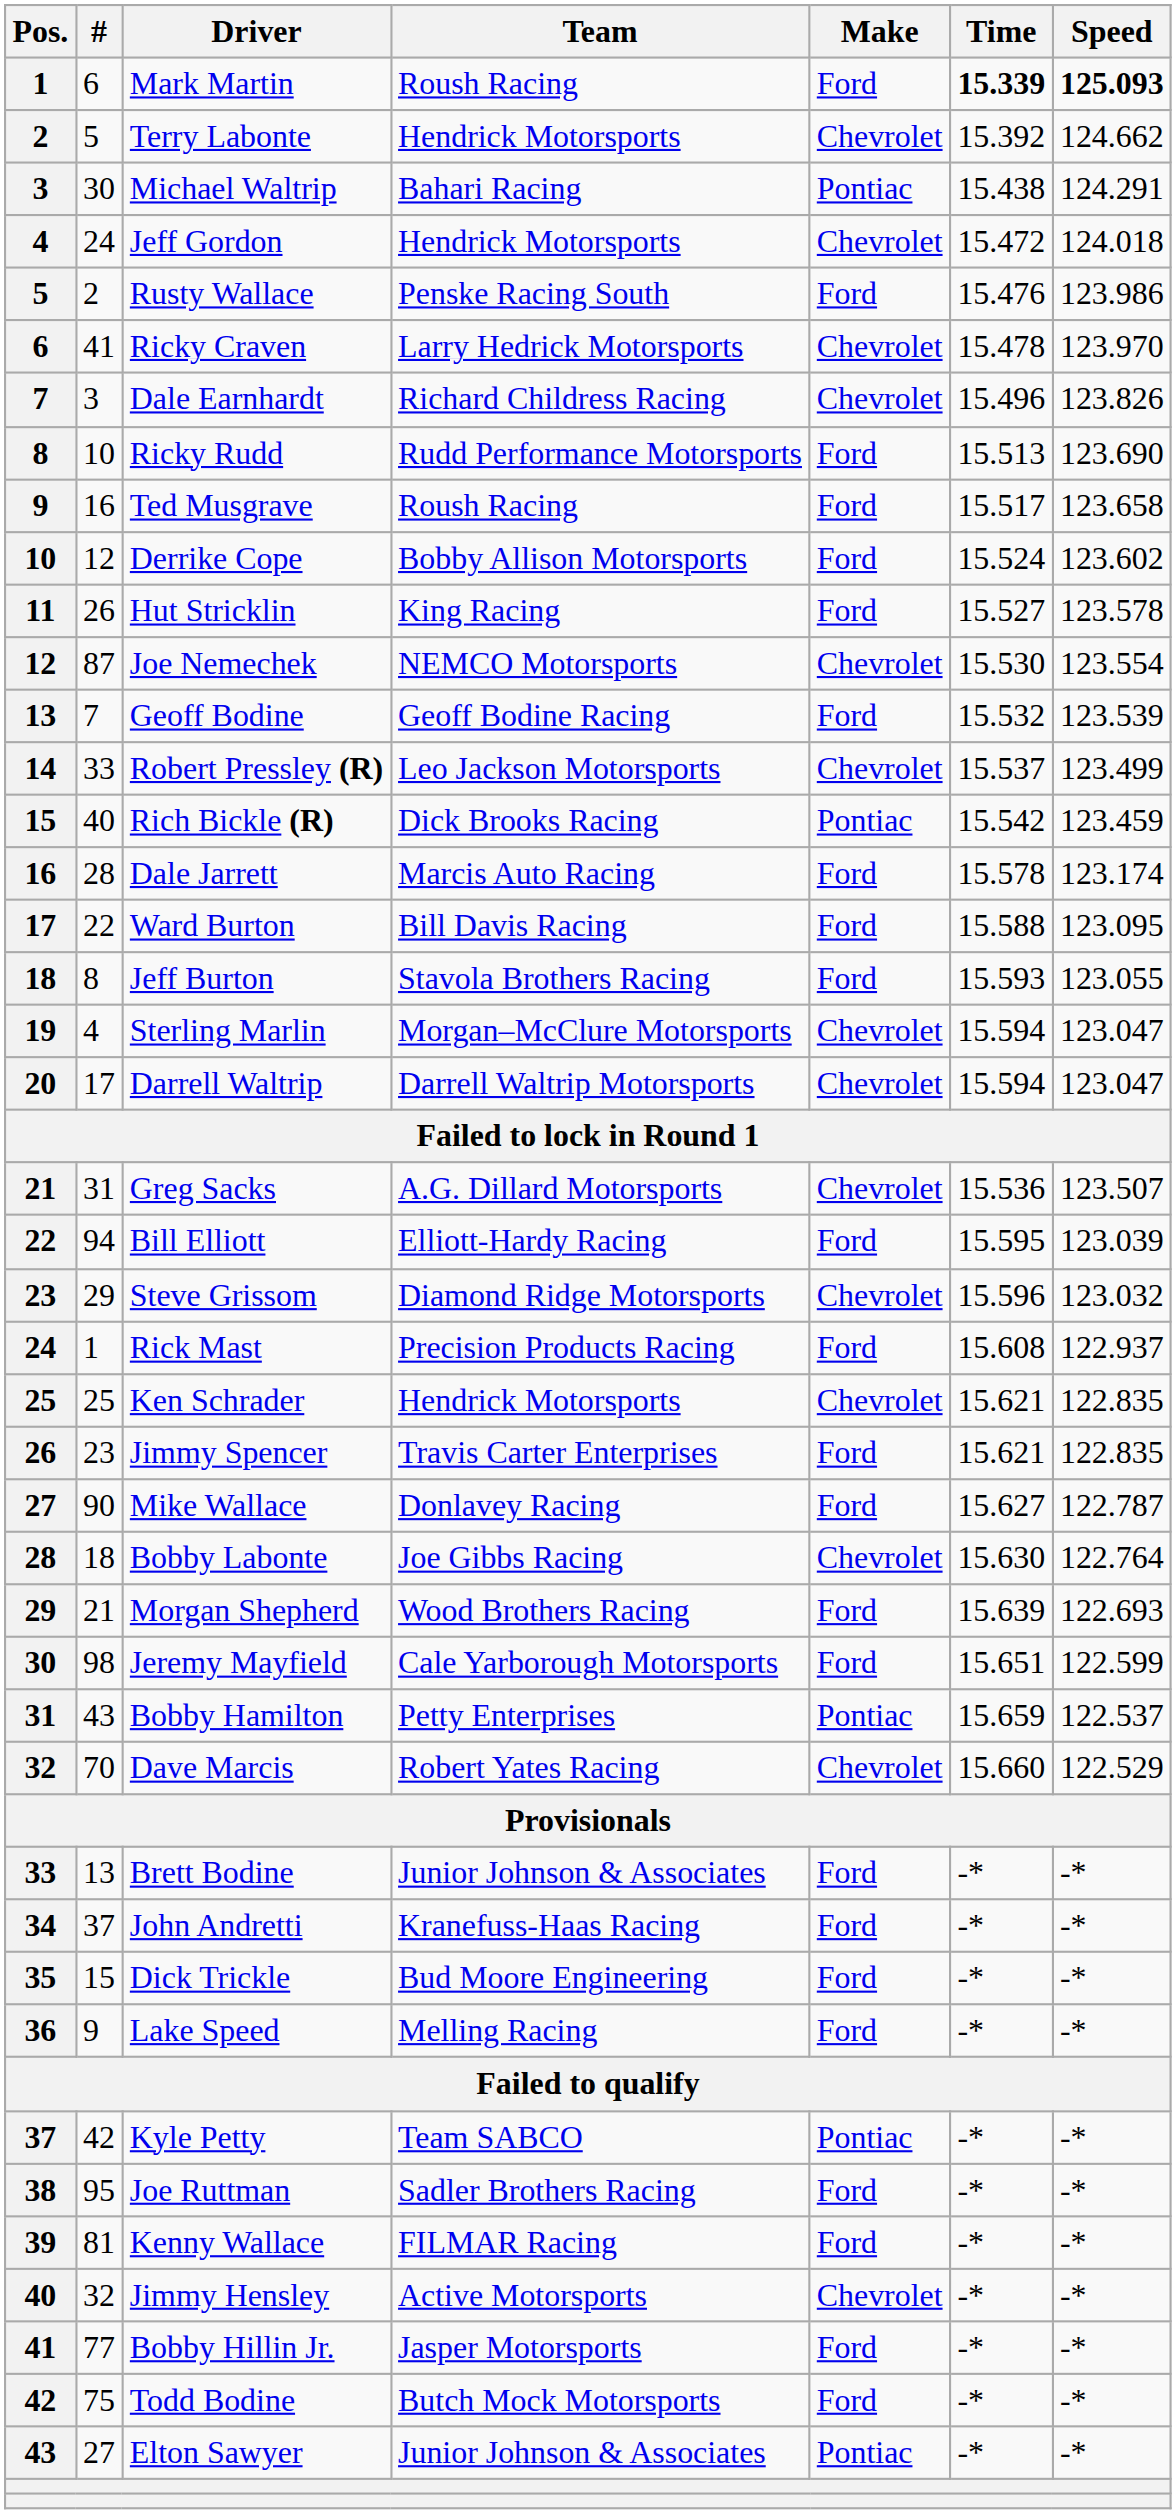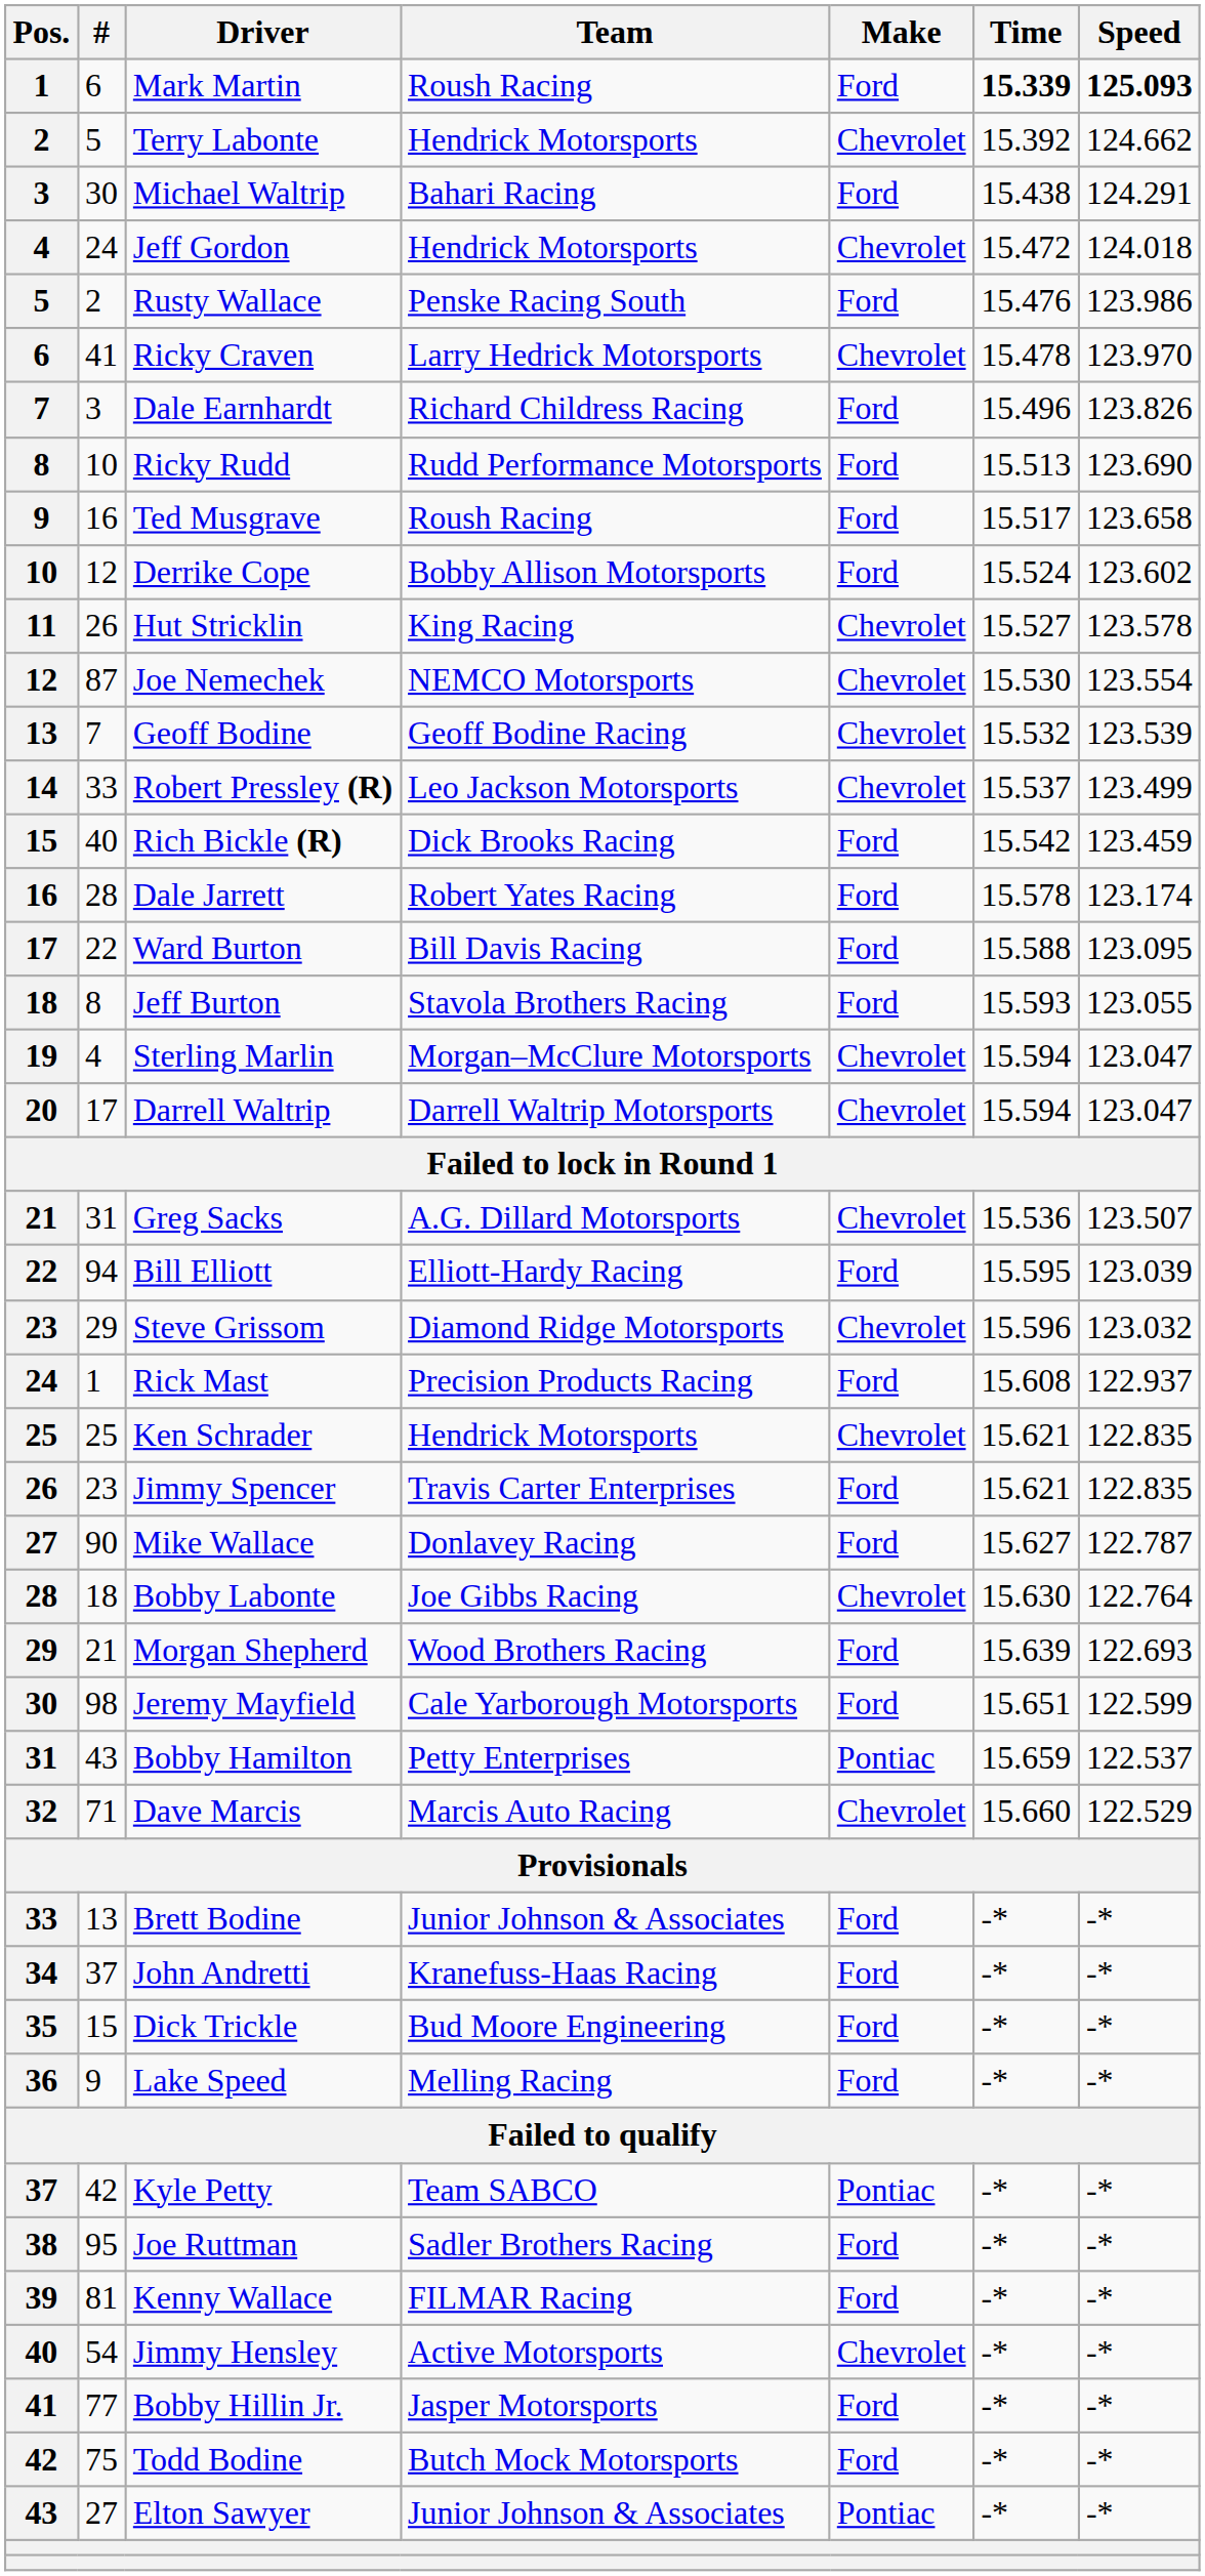 <table class="wikitable" style="font-size:95%">
 <tr>
 <th>Pos.</th>
 <th>#</th>
 <th>Driver</th>
 <th>Team</th>
 <th>Make</th>
 <th>Time</th>
 <th>Speed</th>
 </tr>
 <tr>
 <th>1</th>
 <td>6</td>
 <td><a href='#'>Mark Martin</a></td>
 <td><a href='#'>Roush Racing</a></td>
 <td><a href='#'>Ford</a></td>
 <td><strong>15.339</strong></td>
 <td><strong>125.093</strong></td>
 </tr>
 <tr>
 <th>2</th>
 <td>5</td>
 <td><a href='#'>Terry Labonte</a></td>
 <td><a href='#'>Hendrick Motorsports</a></td>
 <td><a href='#'>Chevrolet</a></td>
 <td>15.392</td>
 <td>124.662</td>
 </tr>
 <tr>
 <th>3</th>
 <td>30</td>
 <td><a href='#'>Michael Waltrip</a></td>
 <td><a href='#'>Bahari Racing</a></td>
-<td><a href='#'>Pontiac</a></td>
+<td><a href='#'>Ford</a></td>
 <td>15.438</td>
 <td>124.291</td>
 </tr>
 <tr>
 <th>4</th>
 <td>24</td>
 <td><a href='#'>Jeff Gordon</a></td>
 <td><a href='#'>Hendrick Motorsports</a></td>
 <td><a href='#'>Chevrolet</a></td>
 <td>15.472</td>
 <td>124.018</td>
 </tr>
 <tr>
 <th>5</th>
 <td>2</td>
 <td><a href='#'>Rusty Wallace</a></td>
 <td><a href='#'>Penske Racing South</a></td>
 <td><a href='#'>Ford</a></td>
 <td>15.476</td>
 <td>123.986</td>
 </tr>
 <tr>
 <th>6</th>
 <td>41</td>
 <td><a href='#'>Ricky Craven</a></td>
 <td><a href='#'>Larry Hedrick Motorsports</a></td>
 <td><a href='#'>Chevrolet</a></td>
 <td>15.478</td>
 <td>123.970</td>
 </tr>
 <tr>
 <th>7</th>
 <td>3</td>
 <td><a href='#'>Dale Earnhardt</a></td>
 <td><a href='#'>Richard Childress Racing</a></td>
-<td><a href='#'>Chevrolet</a></td>
+<td><a href='#'>Ford</a></td>
 <td>15.496</td>
 <td>123.826</td>
 </tr>
 <tr>
 <th>8</th>
 <td>10</td>
 <td><a href='#'>Ricky Rudd</a></td>
 <td><a href='#'>Rudd Performance Motorsports</a></td>
 <td><a href='#'>Ford</a></td>
 <td>15.513</td>
 <td>123.690</td>
 </tr>
 <tr>
 <th>9</th>
 <td>16</td>
 <td><a href='#'>Ted Musgrave</a></td>
 <td><a href='#'>Roush Racing</a></td>
 <td><a href='#'>Ford</a></td>
 <td>15.517</td>
 <td>123.658</td>
 </tr>
 <tr>
 <th>10</th>
 <td>12</td>
 <td><a href='#'>Derrike Cope</a></td>
 <td><a href='#'>Bobby Allison Motorsports</a></td>
 <td><a href='#'>Ford</a></td>
 <td>15.524</td>
 <td>123.602</td>
 </tr>
 <tr>
 <th>11</th>
 <td>26</td>
 <td><a href='#'>Hut Stricklin</a></td>
 <td><a href='#'>King Racing</a></td>
-<td><a href='#'>Ford</a></td>
+<td><a href='#'>Chevrolet</a></td>
 <td>15.527</td>
 <td>123.578</td>
 </tr>
 <tr>
 <th>12</th>
 <td>87</td>
 <td><a href='#'>Joe Nemechek</a></td>
 <td><a href='#'>NEMCO Motorsports</a></td>
 <td><a href='#'>Chevrolet</a></td>
 <td>15.530</td>
 <td>123.554</td>
 </tr>
 <tr>
 <th>13</th>
 <td>7</td>
 <td><a href='#'>Geoff Bodine</a></td>
 <td><a href='#'>Geoff Bodine Racing</a></td>
-<td><a href='#'>Ford</a></td>
+<td><a href='#'>Chevrolet</a></td>
 <td>15.532</td>
 <td>123.539</td>
 </tr>
 <tr>
 <th>14</th>
 <td>33</td>
 <td><a href='#'>Robert Pressley</a> <strong>(R)</strong></td>
 <td><a href='#'>Leo Jackson Motorsports</a></td>
 <td><a href='#'>Chevrolet</a></td>
 <td>15.537</td>
 <td>123.499</td>
 </tr>
 <tr>
 <th>15</th>
 <td>40</td>
 <td><a href='#'>Rich Bickle</a> <strong>(R)</strong></td>
 <td><a href='#'>Dick Brooks Racing</a></td>
-<td><a href='#'>Pontiac</a></td>
+<td><a href='#'>Ford</a></td>
 <td>15.542</td>
 <td>123.459</td>
 </tr>
 <tr>
 <th>16</th>
 <td>28</td>
 <td><a href='#'>Dale Jarrett</a></td>
-<td><a href='#'>Marcis Auto Racing</a></td>
+<td><a href='#'>Robert Yates Racing</a></td>
 <td><a href='#'>Ford</a></td>
 <td>15.578</td>
 <td>123.174</td>
 </tr>
 <tr>
 <th>17</th>
 <td>22</td>
 <td><a href='#'>Ward Burton</a></td>
 <td><a href='#'>Bill Davis Racing</a></td>
 <td><a href='#'>Ford</a></td>
 <td>15.588</td>
 <td>123.095</td>
 </tr>
 <tr>
 <th>18</th>
 <td>8</td>
 <td><a href='#'>Jeff Burton</a></td>
 <td><a href='#'>Stavola Brothers Racing</a></td>
 <td><a href='#'>Ford</a></td>
 <td>15.593</td>
 <td>123.055</td>
 </tr>
 <tr>
 <th>19</th>
 <td>4</td>
 <td><a href='#'>Sterling Marlin</a></td>
 <td><a href='#'>Morgan–McClure Motorsports</a></td>
 <td><a href='#'>Chevrolet</a></td>
 <td>15.594</td>
 <td>123.047</td>
 </tr>
 <tr>
 <th>20</th>
 <td>17</td>
 <td><a href='#'>Darrell Waltrip</a></td>
 <td><a href='#'>Darrell Waltrip Motorsports</a></td>
 <td><a href='#'>Chevrolet</a></td>
 <td>15.594</td>
 <td>123.047</td>
 </tr>
 <tr>
 <th colspan="7">Failed to lock in Round 1</th>
 </tr>
 <tr>
 <th>21</th>
 <td>31</td>
 <td><a href='#'>Greg Sacks</a></td>
 <td><a href='#'>A.G. Dillard Motorsports</a></td>
 <td><a href='#'>Chevrolet</a></td>
 <td>15.536</td>
 <td>123.507</td>
 </tr>
 <tr>
 <th>22</th>
 <td>94</td>
 <td><a href='#'>Bill Elliott</a></td>
 <td><a href='#'>Elliott-Hardy Racing</a></td>
 <td><a href='#'>Ford</a></td>
 <td>15.595</td>
 <td>123.039</td>
 </tr>
 <tr>
 <th>23</th>
 <td>29</td>
 <td><a href='#'>Steve Grissom</a></td>
 <td><a href='#'>Diamond Ridge Motorsports</a></td>
 <td><a href='#'>Chevrolet</a></td>
 <td>15.596</td>
 <td>123.032</td>
 </tr>
 <tr>
 <th>24</th>
 <td>1</td>
 <td><a href='#'>Rick Mast</a></td>
 <td><a href='#'>Precision Products Racing</a></td>
 <td><a href='#'>Ford</a></td>
 <td>15.608</td>
 <td>122.937</td>
 </tr>
 <tr>
 <th>25</th>
 <td>25</td>
 <td><a href='#'>Ken Schrader</a></td>
 <td><a href='#'>Hendrick Motorsports</a></td>
 <td><a href='#'>Chevrolet</a></td>
 <td>15.621</td>
 <td>122.835</td>
 </tr>
 <tr>
 <th>26</th>
 <td>23</td>
 <td><a href='#'>Jimmy Spencer</a></td>
 <td><a href='#'>Travis Carter Enterprises</a></td>
 <td><a href='#'>Ford</a></td>
 <td>15.621</td>
 <td>122.835</td>
 </tr>
 <tr>
 <th>27</th>
 <td>90</td>
 <td><a href='#'>Mike Wallace</a></td>
 <td><a href='#'>Donlavey Racing</a></td>
 <td><a href='#'>Ford</a></td>
 <td>15.627</td>
 <td>122.787</td>
 </tr>
 <tr>
 <th>28</th>
 <td>18</td>
 <td><a href='#'>Bobby Labonte</a></td>
 <td><a href='#'>Joe Gibbs Racing</a></td>
 <td><a href='#'>Chevrolet</a></td>
 <td>15.630</td>
 <td>122.764</td>
 </tr>
 <tr>
 <th>29</th>
 <td>21</td>
 <td><a href='#'>Morgan Shepherd</a></td>
 <td><a href='#'>Wood Brothers Racing</a></td>
 <td><a href='#'>Ford</a></td>
 <td>15.639</td>
 <td>122.693</td>
 </tr>
 <tr>
 <th>30</th>
 <td>98</td>
 <td><a href='#'>Jeremy Mayfield</a></td>
 <td><a href='#'>Cale Yarborough Motorsports</a></td>
 <td><a href='#'>Ford</a></td>
 <td>15.651</td>
 <td>122.599</td>
 </tr>
 <tr>
 <th>31</th>
 <td>43</td>
 <td><a href='#'>Bobby Hamilton</a></td>
 <td><a href='#'>Petty Enterprises</a></td>
 <td><a href='#'>Pontiac</a></td>
 <td>15.659</td>
 <td>122.537</td>
 </tr>
 <tr>
 <th>32</th>
-<td>70</td>
+<td>71</td>
 <td><a href='#'>Dave Marcis</a></td>
-<td><a href='#'>Robert Yates Racing</a></td>
+<td><a href='#'>Marcis Auto Racing</a></td>
 <td><a href='#'>Chevrolet</a></td>
 <td>15.660</td>
 <td>122.529</td>
 </tr>
 <tr>
 <th colspan="7">Provisionals</th>
 </tr>
 <tr>
 <th>33</th>
 <td>13</td>
 <td><a href='#'>Brett Bodine</a></td>
 <td><a href='#'>Junior Johnson & Associates</a></td>
 <td><a href='#'>Ford</a></td>
 <td>-*</td>
 <td>-*</td>
 </tr>
 <tr>
 <th>34</th>
 <td>37</td>
 <td><a href='#'>John Andretti</a></td>
 <td><a href='#'>Kranefuss-Haas Racing</a></td>
 <td><a href='#'>Ford</a></td>
 <td>-*</td>
 <td>-*</td>
 </tr>
 <tr>
 <th>35</th>
 <td>15</td>
 <td><a href='#'>Dick Trickle</a></td>
 <td><a href='#'>Bud Moore Engineering</a></td>
 <td><a href='#'>Ford</a></td>
 <td>-*</td>
 <td>-*</td>
 </tr>
 <tr>
 <th>36</th>
 <td>9</td>
 <td><a href='#'>Lake Speed</a></td>
 <td><a href='#'>Melling Racing</a></td>
 <td><a href='#'>Ford</a></td>
 <td>-*</td>
 <td>-*</td>
 </tr>
 <tr>
 <th colspan="7">Failed to qualify</th>
 </tr>
 <tr>
 <th>37</th>
 <td>42</td>
 <td><a href='#'>Kyle Petty</a></td>
 <td><a href='#'>Team SABCO</a></td>
 <td><a href='#'>Pontiac</a></td>
 <td>-*</td>
 <td>-*</td>
 </tr>
 <tr>
 <th>38</th>
 <td>95</td>
 <td><a href='#'>Joe Ruttman</a></td>
 <td><a href='#'>Sadler Brothers Racing</a></td>
 <td><a href='#'>Ford</a></td>
 <td>-*</td>
 <td>-*</td>
 </tr>
 <tr>
 <th>39</th>
 <td>81</td>
 <td><a href='#'>Kenny Wallace</a></td>
 <td><a href='#'>FILMAR Racing</a></td>
 <td><a href='#'>Ford</a></td>
 <td>-*</td>
 <td>-*</td>
 </tr>
 <tr>
 <th>40</th>
-<td>32</td>
+<td>54</td>
 <td><a href='#'>Jimmy Hensley</a></td>
 <td><a href='#'>Active Motorsports</a></td>
 <td><a href='#'>Chevrolet</a></td>
 <td>-*</td>
 <td>-*</td>
 </tr>
 <tr>
 <th>41</th>
 <td>77</td>
 <td><a href='#'>Bobby Hillin Jr.</a></td>
 <td><a href='#'>Jasper Motorsports</a></td>
 <td><a href='#'>Ford</a></td>
 <td>-*</td>
 <td>-*</td>
 </tr>
 <tr>
 <th>42</th>
 <td>75</td>
 <td><a href='#'>Todd Bodine</a></td>
 <td><a href='#'>Butch Mock Motorsports</a></td>
 <td><a href='#'>Ford</a></td>
 <td>-*</td>
 <td>-*</td>
 </tr>
 <tr>
 <th>43</th>
 <td>27</td>
 <td><a href='#'>Elton Sawyer</a></td>
 <td><a href='#'>Junior Johnson & Associates</a></td>
 <td><a href='#'>Pontiac</a></td>
 <td>-*</td>
 <td>-*</td>
 </tr>
 <tr>
 <th colspan="7"></th>
 </tr>
 <tr>
 <th colspan="7"></th>
 </tr>
 </table>
